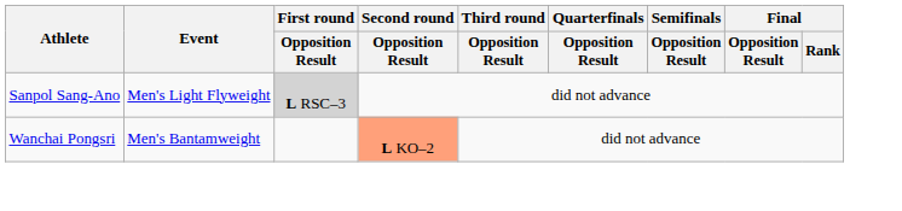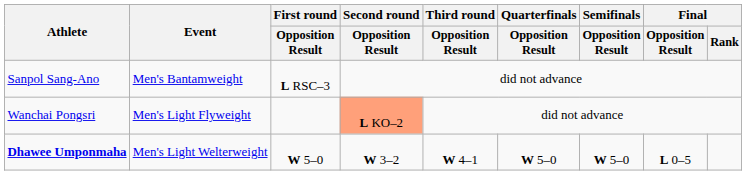 <table class="wikitable" style="font-size:90%">
 <tr>
 <th rowspan="2">Athlete</th>
 <th rowspan="2">Event</th>
 <th>First round</th>
 <th>Second round</th>
 <th>Third round</th>
 <th>Quarterfinals</th>
 <th>Semifinals</th>
 <th colspan=2>Final</th>
 </tr>
 <tr style="font-size:95%">
 <th>Opposition<br>Result</th>
 <th>Opposition<br>Result</th>
 <th>Opposition<br>Result</th>
 <th>Opposition<br>Result</th>
 <th>Opposition<br>Result</th>
 <th>Opposition<br>Result</th>
 <th>Rank</th>
 </tr>
 <tr align=center>
 <td align=left><a href='#'>Sanpol Sang-Ano</a></td>
-<td align=left><a href='#'>Men's Light Flyweight</a></td>
-<td style="background: lightgrey;"><br><strong>L</strong> RSC–3</td>
+<td align=left><a href='#'>Men's Bantamweight</a></td>
+<td><br><strong>L</strong> RSC–3</td>
 <td colspan=6>did not advance</td>
 </tr>
 <tr align=center>
 <td align=left><a href='#'>Wanchai Pongsri</a></td>
-<td align=left><a href='#'>Men's Bantamweight</a></td>
+<td align=left><a href='#'>Men's Light Flyweight</a></td>
 <td></td>
 <td style="background: lightsalmon;"><br><strong>L</strong> KO–2</td>
 <td colspan=5>did not advance</td>
 </tr>
+<tr align=center>
+<td align=left><strong><a href='#'>Dhawee Umponmaha</a></strong></td>
+<td align=left><a href='#'>Men's Light Welterweight</a></td>
+<td><br><strong>W</strong> 5–0</td>
+<td><br><strong>W</strong> 3–2</td>
+<td><br><strong>W</strong> 4–1</td>
+<td><br><strong>W</strong> 5–0</td>
+<td><br><strong>W</strong> 5–0</td>
+<td><br><strong>L</strong> 0–5</td>
+<td></td>
+</tr>
 </table>
